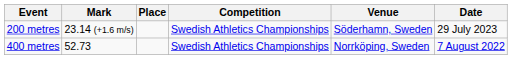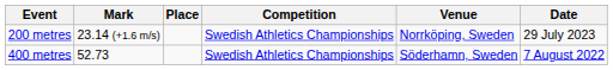 <table class="wikitable">
 <tr>
 <th>Event</th>
 <th>Mark</th>
 <th>Place</th>
 <th>Competition</th>
 <th>Venue</th>
 <th>Date</th>
 </tr>
 <tr>
 <td><a href='#'>200 metres</a></td>
 <td>23.14 <small>(+1.6 m/s)</small></td>
 <td align=center></td>
 <td><a href='#'>Swedish Athletics Championships</a></td>
-<td><a href='#'>Söderhamn, Sweden</a></td>
+<td><a href='#'>Norrköping, Sweden</a></td>
 <td>29 July 2023</td>
 </tr>
 <tr>
 <td><a href='#'>400 metres</a></td>
 <td>52.73</td>
 <td align=center></td>
 <td><a href='#'>Swedish Athletics Championships</a></td>
-<td><a href='#'>Norrköping, Sweden</a></td>
+<td><a href='#'>Söderhamn, Sweden</a></td>
 <td><a href='#'>7 August 2022</a></td>
 </tr>
 </table>
